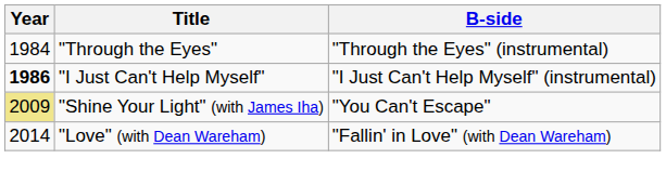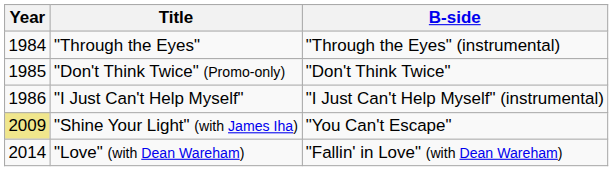 <table class="wikitable sortable">
 <tr>
 <th>Year</th>
 <th>Title</th>
 <th><a href='#'>B-side</a></th>
 </tr>
 <tr style="vertical-align:top;">
 <td style="text-align:left; ">1984</td>
 <td style="text-align:left; ">"Through the Eyes"</td>
 <td style="text-align:left; ">"Through the Eyes" (instrumental)</td>
 </tr>
 <tr>
-<td style="text-align:left; "><strong>1986</strong></td>
+<td style="text-align:left; ">1985</td>
+<td style="text-align:left; ">"Don't Think Twice" <small>(Promo-only)</small></td>
+<td style="text-align:left; ">"Don't Think Twice"</td>
+</tr>
+<tr>
+<td style="text-align:left; ">1986</td>
 <td style="text-align:left; ">"I Just Can't Help Myself"</td>
 <td style="text-align:left; ">"I Just Can't Help Myself" (instrumental)</td>
 </tr>
 <tr>
 <td style="background: khaki; text-align:left; ">2009</td>
 <td style="text-align:left; ">"Shine Your Light" <small>(with <a href='#'>James Iha</a>)</small></td>
 <td style="text-align:left; ">"You Can't Escape"</td>
 </tr>
 <tr>
 <td style="text-align:left; ">2014</td>
 <td style="text-align:left; ">"Love" <small>(with <a href='#'>Dean Wareham</a>)</small></td>
 <td style="text-align:left; ">"Fallin' in Love" <small>(with <a href='#'>Dean Wareham</a>)</small></td>
 </tr>
 </table>
